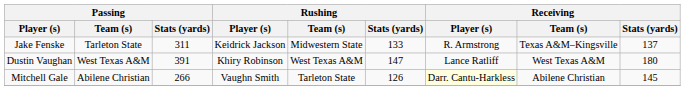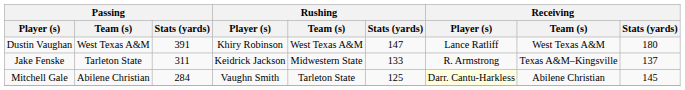 <table class="wikitable sortable" style="text-align: center;">
 <tr>
 <th colspan="3">Passing</th>
 <th colspan="3">Rushing</th>
 <th colspan="3">Receiving</th>
 </tr>
 <tr>
 <th>Player (s)</th>
 <th>Team (s)</th>
 <th>Stats (yards)</th>
 <th>Player (s)</th>
 <th>Team (s)</th>
 <th>Stats (yards)</th>
 <th>Player (s)</th>
 <th>Team (s)</th>
 <th>Stats (yards)</th>
 </tr>
 <tr>
+<td>Dustin Vaughan</td>
+<td style=>West Texas A&M</td>
+<td>391</td>
+<td>Khiry Robinson</td>
+<td style=>West Texas A&M</td>
+<td>147</td>
+<td>Lance Ratliff</td>
+<td style=>West Texas A&M</td>
+<td>180</td>
+</tr>
+<tr>
 <td>Jake Fenske</td>
 <td style=>Tarleton State</td>
 <td>311</td>
 <td>Keidrick Jackson</td>
 <td style=>Midwestern State</td>
 <td>133</td>
 <td>R. Armstrong</td>
 <td style=>Texas A&M–Kingsville</td>
 <td>137</td>
 </tr>
 <tr>
-<td>Dustin Vaughan</td>
-<td style=>West Texas A&M</td>
-<td>391</td>
-<td>Khiry Robinson</td>
-<td style=>West Texas A&M</td>
-<td>147</td>
-<td>Lance Ratliff</td>
-<td style=>West Texas A&M</td>
-<td>180</td>
-</tr>
-<tr>
 <td>Mitchell Gale</td>
 <td style=>Abilene Christian</td>
-<td>266</td>
+<td>284</td>
 <td>Vaughn Smith</td>
 <td style=>Tarleton State</td>
-<td>126</td>
+<td>125</td>
 <td style="background: lightyellow;">Darr. Cantu-Harkless</td>
 <td style=>Abilene Christian</td>
 <td>145</td>
 </tr>
 <tr>
 </tr>
 </table>
